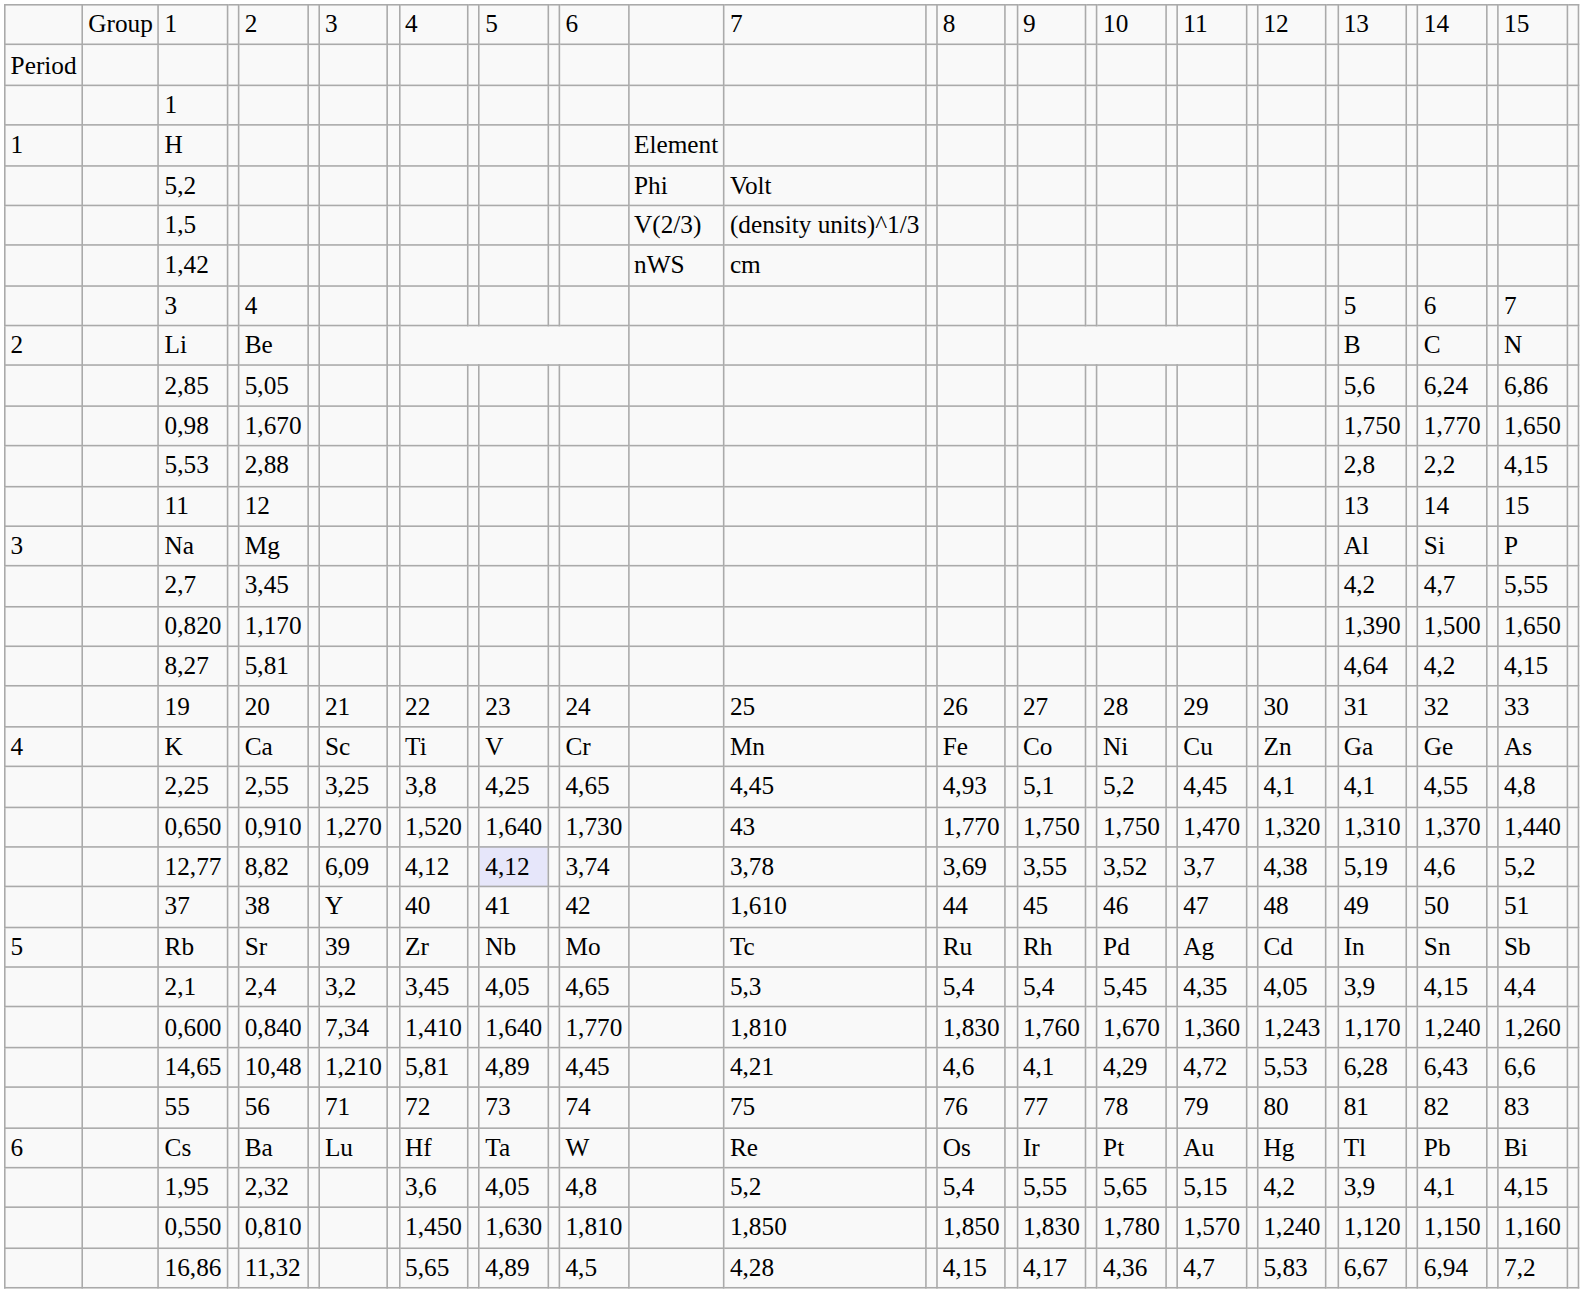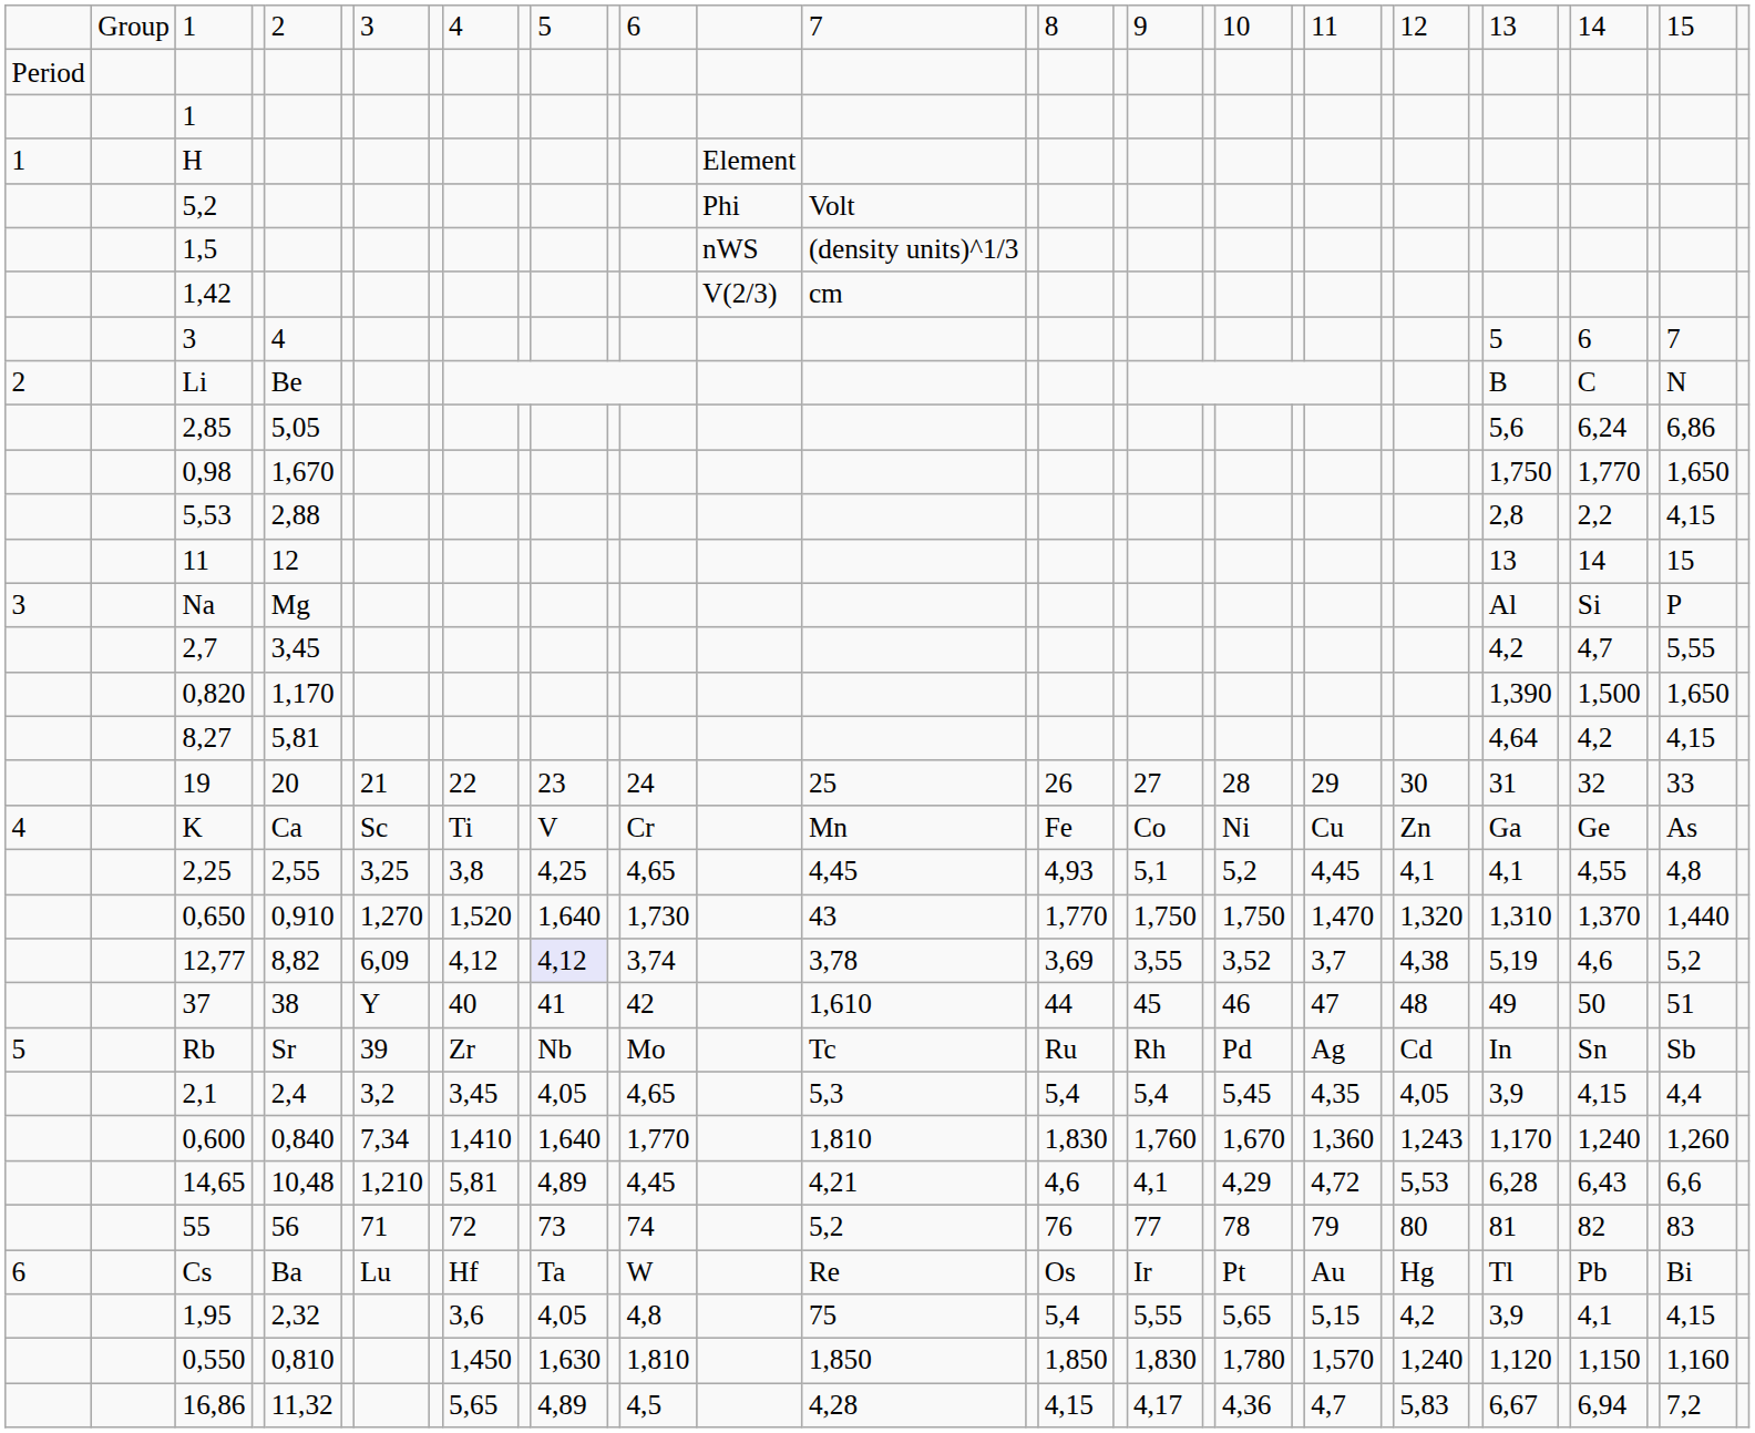 <table class="wikitable">
 <tr>
 <td></td>
 <td>Group</td>
 <td>1</td>
 <td></td>
 <td>2</td>
 <td></td>
 <td>3</td>
 <td></td>
 <td>4</td>
 <td></td>
 <td>5</td>
 <td></td>
 <td>6</td>
 <td></td>
 <td>7</td>
 <td></td>
 <td>8</td>
 <td></td>
 <td>9</td>
 <td></td>
 <td>10</td>
 <td></td>
 <td>11</td>
 <td></td>
 <td>12</td>
 <td></td>
 <td>13</td>
 <td></td>
 <td>14</td>
 <td></td>
 <td>15</td>
 <td></td>
 </tr>
 <tr>
 <td>Period</td>
 <td></td>
 <td></td>
 <td></td>
 <td></td>
 <td></td>
 <td></td>
 <td></td>
 <td></td>
 <td></td>
 <td></td>
 <td></td>
 <td></td>
 <td></td>
 <td></td>
 <td></td>
 <td></td>
 <td></td>
 <td></td>
 <td></td>
 <td></td>
 <td></td>
 <td></td>
 <td></td>
 <td></td>
 <td></td>
 <td></td>
 <td></td>
 <td></td>
 <td></td>
 <td></td>
 <td></td>
 </tr>
 <tr>
 <td></td>
 <td></td>
 <td>1</td>
 <td></td>
 <td></td>
 <td></td>
 <td></td>
 <td></td>
 <td></td>
 <td></td>
 <td></td>
 <td></td>
 <td></td>
 <td></td>
 <td></td>
 <td></td>
 <td></td>
 <td></td>
 <td></td>
 <td></td>
 <td></td>
 <td></td>
 <td></td>
 <td></td>
 <td></td>
 <td></td>
 <td></td>
 <td></td>
 <td></td>
 <td></td>
 <td></td>
 <td></td>
 </tr>
 <tr>
 <td>1</td>
 <td></td>
 <td>H</td>
 <td></td>
 <td></td>
 <td></td>
 <td></td>
 <td></td>
 <td></td>
 <td></td>
 <td></td>
 <td></td>
 <td></td>
 <td>Element</td>
 <td></td>
 <td></td>
 <td></td>
 <td></td>
 <td></td>
 <td></td>
 <td></td>
 <td></td>
 <td></td>
 <td></td>
 <td></td>
 <td></td>
 <td></td>
 <td></td>
 <td></td>
 <td></td>
 <td></td>
 <td></td>
 </tr>
 <tr>
 <td></td>
 <td></td>
 <td>5,2</td>
 <td></td>
 <td></td>
 <td></td>
 <td></td>
 <td></td>
 <td></td>
 <td></td>
 <td></td>
 <td></td>
 <td></td>
 <td>Phi</td>
 <td>Volt</td>
 <td></td>
 <td></td>
 <td></td>
 <td></td>
 <td></td>
 <td></td>
 <td></td>
 <td></td>
 <td></td>
 <td></td>
 <td></td>
 <td></td>
 <td></td>
 <td></td>
 <td></td>
 <td></td>
 <td></td>
 </tr>
 <tr>
 <td></td>
 <td></td>
 <td>1,5</td>
 <td></td>
 <td></td>
 <td></td>
 <td></td>
 <td></td>
 <td></td>
 <td></td>
 <td></td>
 <td></td>
 <td></td>
-<td>V(2/3)</td>
+<td>nWS</td>
 <td>(density units)^1/3</td>
 <td></td>
 <td></td>
 <td></td>
 <td></td>
 <td></td>
 <td></td>
 <td></td>
 <td></td>
 <td></td>
 <td></td>
 <td></td>
 <td></td>
 <td></td>
 <td></td>
 <td></td>
 <td></td>
 <td></td>
 </tr>
 <tr>
 <td></td>
 <td></td>
 <td>1,42</td>
 <td></td>
 <td></td>
 <td></td>
 <td></td>
 <td></td>
 <td></td>
 <td></td>
 <td></td>
 <td></td>
 <td></td>
-<td>nWS</td>
+<td>V(2/3)</td>
 <td>cm</td>
 <td></td>
 <td></td>
 <td></td>
 <td></td>
 <td></td>
 <td></td>
 <td></td>
 <td></td>
 <td></td>
 <td></td>
 <td></td>
 <td></td>
 <td></td>
 <td></td>
 <td></td>
 <td></td>
 <td></td>
 </tr>
 <tr>
 <td></td>
 <td></td>
 <td>3</td>
 <td></td>
 <td>4</td>
 <td></td>
 <td></td>
 <td></td>
 <td></td>
 <td></td>
 <td></td>
 <td></td>
 <td></td>
 <td></td>
 <td></td>
 <td></td>
 <td></td>
 <td></td>
 <td></td>
 <td></td>
 <td></td>
 <td></td>
 <td></td>
 <td></td>
 <td></td>
 <td></td>
 <td>5</td>
 <td></td>
 <td>6</td>
 <td></td>
 <td>7</td>
 <td></td>
 </tr>
 <tr>
 <td>2</td>
 <td></td>
 <td>Li</td>
 <td></td>
 <td>Be</td>
 <td></td>
 <td></td>
 <td></td>
 <td colspan="5"></td>
 <td></td>
 <td></td>
 <td></td>
 <td></td>
 <td></td>
 <td colspan="5"></td>
 <td></td>
 <td></td>
 <td></td>
 <td>B</td>
 <td></td>
 <td>C</td>
 <td></td>
 <td>N</td>
 <td></td>
 </tr>
 <tr>
 <td></td>
 <td></td>
 <td>2,85</td>
 <td></td>
 <td>5,05</td>
 <td></td>
 <td></td>
 <td></td>
 <td></td>
 <td></td>
 <td></td>
 <td></td>
 <td></td>
 <td></td>
 <td></td>
 <td></td>
 <td></td>
 <td></td>
 <td></td>
 <td></td>
 <td></td>
 <td></td>
 <td></td>
 <td></td>
 <td></td>
 <td></td>
 <td>5,6</td>
 <td></td>
 <td>6,24</td>
 <td></td>
 <td>6,86</td>
 <td></td>
 </tr>
 <tr>
 <td></td>
 <td></td>
 <td>0,98</td>
 <td></td>
 <td>1,670</td>
 <td></td>
 <td></td>
 <td></td>
 <td></td>
 <td></td>
 <td></td>
 <td></td>
 <td></td>
 <td></td>
 <td></td>
 <td></td>
 <td></td>
 <td></td>
 <td></td>
 <td></td>
 <td></td>
 <td></td>
 <td></td>
 <td></td>
 <td></td>
 <td></td>
 <td>1,750</td>
 <td></td>
 <td>1,770</td>
 <td></td>
 <td>1,650</td>
 <td></td>
 </tr>
 <tr>
 <td></td>
 <td></td>
 <td>5,53</td>
 <td></td>
 <td>2,88</td>
 <td></td>
 <td></td>
 <td></td>
 <td></td>
 <td></td>
 <td></td>
 <td></td>
 <td></td>
 <td></td>
 <td></td>
 <td></td>
 <td></td>
 <td></td>
 <td></td>
 <td></td>
 <td></td>
 <td></td>
 <td></td>
 <td></td>
 <td></td>
 <td></td>
 <td>2,8</td>
 <td></td>
 <td>2,2</td>
 <td></td>
 <td>4,15</td>
 <td></td>
 </tr>
 <tr>
 <td></td>
 <td></td>
 <td>11</td>
 <td></td>
 <td>12</td>
 <td></td>
 <td></td>
 <td></td>
 <td></td>
 <td></td>
 <td></td>
 <td></td>
 <td></td>
 <td></td>
 <td></td>
 <td></td>
 <td></td>
 <td></td>
 <td></td>
 <td></td>
 <td></td>
 <td></td>
 <td></td>
 <td></td>
 <td></td>
 <td></td>
 <td>13</td>
 <td></td>
 <td>14</td>
 <td></td>
 <td>15</td>
 <td></td>
 </tr>
 <tr>
 <td>3</td>
 <td></td>
 <td>Na</td>
 <td></td>
 <td>Mg</td>
 <td></td>
 <td></td>
 <td></td>
 <td></td>
 <td></td>
 <td></td>
 <td></td>
 <td></td>
 <td></td>
 <td></td>
 <td></td>
 <td></td>
 <td></td>
 <td></td>
 <td></td>
 <td></td>
 <td></td>
 <td></td>
 <td></td>
 <td></td>
 <td></td>
 <td>Al</td>
 <td></td>
 <td>Si</td>
 <td></td>
 <td>P</td>
 <td></td>
 </tr>
 <tr>
 <td></td>
 <td></td>
 <td>2,7</td>
 <td></td>
 <td>3,45</td>
 <td></td>
 <td></td>
 <td></td>
 <td></td>
 <td></td>
 <td></td>
 <td></td>
 <td></td>
 <td></td>
 <td></td>
 <td></td>
 <td></td>
 <td></td>
 <td></td>
 <td></td>
 <td></td>
 <td></td>
 <td></td>
 <td></td>
 <td></td>
 <td></td>
 <td>4,2</td>
 <td></td>
 <td>4,7</td>
 <td></td>
 <td>5,55</td>
 <td></td>
 </tr>
 <tr>
 <td></td>
 <td></td>
 <td>0,820</td>
 <td></td>
 <td>1,170</td>
 <td></td>
 <td></td>
 <td></td>
 <td></td>
 <td></td>
 <td></td>
 <td></td>
 <td></td>
 <td></td>
 <td></td>
 <td></td>
 <td></td>
 <td></td>
 <td></td>
 <td></td>
 <td></td>
 <td></td>
 <td></td>
 <td></td>
 <td></td>
 <td></td>
 <td>1,390</td>
 <td></td>
 <td>1,500</td>
 <td></td>
 <td>1,650</td>
 <td></td>
 </tr>
 <tr>
 <td></td>
 <td></td>
 <td>8,27</td>
 <td></td>
 <td>5,81</td>
 <td></td>
 <td></td>
 <td></td>
 <td></td>
 <td></td>
 <td></td>
 <td></td>
 <td></td>
 <td></td>
 <td></td>
 <td></td>
 <td></td>
 <td></td>
 <td></td>
 <td></td>
 <td></td>
 <td></td>
 <td></td>
 <td></td>
 <td></td>
 <td></td>
 <td>4,64</td>
 <td></td>
 <td>4,2</td>
 <td></td>
 <td>4,15</td>
 <td></td>
 </tr>
 <tr>
 <td></td>
 <td></td>
 <td>19</td>
 <td></td>
 <td>20</td>
 <td></td>
 <td>21</td>
 <td></td>
 <td>22</td>
 <td></td>
 <td>23</td>
 <td></td>
 <td>24</td>
 <td></td>
 <td>25</td>
 <td></td>
 <td>26</td>
 <td></td>
 <td>27</td>
 <td></td>
 <td>28</td>
 <td></td>
 <td>29</td>
 <td></td>
 <td>30</td>
 <td></td>
 <td>31</td>
 <td></td>
 <td>32</td>
 <td></td>
 <td>33</td>
 <td></td>
 </tr>
 <tr>
 <td>4</td>
 <td></td>
 <td>K</td>
 <td></td>
 <td>Ca</td>
 <td></td>
 <td>Sc</td>
 <td></td>
 <td>Ti</td>
 <td></td>
 <td>V</td>
 <td></td>
 <td>Cr</td>
 <td></td>
 <td>Mn</td>
 <td></td>
 <td>Fe</td>
 <td></td>
 <td>Co</td>
 <td></td>
 <td>Ni</td>
 <td></td>
 <td>Cu</td>
 <td></td>
 <td>Zn</td>
 <td></td>
 <td>Ga</td>
 <td></td>
 <td>Ge</td>
 <td></td>
 <td>As</td>
 <td></td>
 </tr>
 <tr>
 <td></td>
 <td></td>
 <td>2,25</td>
 <td></td>
 <td>2,55</td>
 <td></td>
 <td>3,25</td>
 <td></td>
 <td>3,8</td>
 <td></td>
 <td>4,25</td>
 <td></td>
 <td>4,65</td>
 <td></td>
 <td>4,45</td>
 <td></td>
 <td>4,93</td>
 <td></td>
 <td>5,1</td>
 <td></td>
 <td>5,2</td>
 <td></td>
 <td>4,45</td>
 <td></td>
 <td>4,1</td>
 <td></td>
 <td>4,1</td>
 <td></td>
 <td>4,55</td>
 <td></td>
 <td>4,8</td>
 <td></td>
 </tr>
 <tr>
 <td></td>
 <td></td>
 <td>0,650</td>
 <td></td>
 <td>0,910</td>
 <td></td>
 <td>1,270</td>
 <td></td>
 <td>1,520</td>
 <td></td>
 <td>1,640</td>
 <td></td>
 <td>1,730</td>
 <td></td>
 <td>43</td>
 <td></td>
 <td>1,770</td>
 <td></td>
 <td>1,750</td>
 <td></td>
 <td>1,750</td>
 <td></td>
 <td>1,470</td>
 <td></td>
 <td>1,320</td>
 <td></td>
 <td>1,310</td>
 <td></td>
 <td>1,370</td>
 <td></td>
 <td>1,440</td>
 <td></td>
 </tr>
 <tr>
 <td></td>
 <td></td>
 <td>12,77</td>
 <td></td>
 <td>8,82</td>
 <td></td>
 <td>6,09</td>
 <td></td>
 <td>4,12</td>
 <td></td>
 <td style="background: lavender;">4,12</td>
 <td></td>
 <td>3,74</td>
 <td></td>
 <td>3,78</td>
 <td></td>
 <td>3,69</td>
 <td></td>
 <td>3,55</td>
 <td></td>
 <td>3,52</td>
 <td></td>
 <td>3,7</td>
 <td></td>
 <td>4,38</td>
 <td></td>
 <td>5,19</td>
 <td></td>
 <td>4,6</td>
 <td></td>
 <td>5,2</td>
 <td></td>
 </tr>
 <tr>
 <td></td>
 <td></td>
 <td>37</td>
 <td></td>
 <td>38</td>
 <td></td>
 <td>Y</td>
 <td></td>
 <td>40</td>
 <td></td>
 <td>41</td>
 <td></td>
 <td>42</td>
 <td></td>
 <td>1,610</td>
 <td></td>
 <td>44</td>
 <td></td>
 <td>45</td>
 <td></td>
 <td>46</td>
 <td></td>
 <td>47</td>
 <td></td>
 <td>48</td>
 <td></td>
 <td>49</td>
 <td></td>
 <td>50</td>
 <td></td>
 <td>51</td>
 <td></td>
 </tr>
 <tr>
 <td>5</td>
 <td></td>
 <td>Rb</td>
 <td></td>
 <td>Sr</td>
 <td></td>
 <td>39</td>
 <td></td>
 <td>Zr</td>
 <td></td>
 <td>Nb</td>
 <td></td>
 <td>Mo</td>
 <td></td>
 <td>Tc</td>
 <td></td>
 <td>Ru</td>
 <td></td>
 <td>Rh</td>
 <td></td>
 <td>Pd</td>
 <td></td>
 <td>Ag</td>
 <td></td>
 <td>Cd</td>
 <td></td>
 <td>In</td>
 <td></td>
 <td>Sn</td>
 <td></td>
 <td>Sb</td>
 <td></td>
 </tr>
 <tr>
 <td></td>
 <td></td>
 <td>2,1</td>
 <td></td>
 <td>2,4</td>
 <td></td>
 <td>3,2</td>
 <td></td>
 <td>3,45</td>
 <td></td>
 <td>4,05</td>
 <td></td>
 <td>4,65</td>
 <td></td>
 <td>5,3</td>
 <td></td>
 <td>5,4</td>
 <td></td>
 <td>5,4</td>
 <td></td>
 <td>5,45</td>
 <td></td>
 <td>4,35</td>
 <td></td>
 <td>4,05</td>
 <td></td>
 <td>3,9</td>
 <td></td>
 <td>4,15</td>
 <td></td>
 <td>4,4</td>
 <td></td>
 </tr>
 <tr>
 <td></td>
 <td></td>
 <td>0,600</td>
 <td></td>
 <td>0,840</td>
 <td></td>
 <td>7,34</td>
 <td></td>
 <td>1,410</td>
 <td></td>
 <td>1,640</td>
 <td></td>
 <td>1,770</td>
 <td></td>
 <td>1,810</td>
 <td></td>
 <td>1,830</td>
 <td></td>
 <td>1,760</td>
 <td></td>
 <td>1,670</td>
 <td></td>
 <td>1,360</td>
 <td></td>
 <td>1,243</td>
 <td></td>
 <td>1,170</td>
 <td></td>
 <td>1,240</td>
 <td></td>
 <td>1,260</td>
 <td></td>
 </tr>
 <tr>
 <td></td>
 <td></td>
 <td>14,65</td>
 <td></td>
 <td>10,48</td>
 <td></td>
 <td>1,210</td>
 <td></td>
 <td>5,81</td>
 <td></td>
 <td>4,89</td>
 <td></td>
 <td>4,45</td>
 <td></td>
 <td>4,21</td>
 <td></td>
 <td>4,6</td>
 <td></td>
 <td>4,1</td>
 <td></td>
 <td>4,29</td>
 <td></td>
 <td>4,72</td>
 <td></td>
 <td>5,53</td>
 <td></td>
 <td>6,28</td>
 <td></td>
 <td>6,43</td>
 <td></td>
 <td>6,6</td>
 <td></td>
 </tr>
 <tr>
 <td></td>
 <td></td>
 <td>55</td>
 <td></td>
 <td>56</td>
 <td></td>
 <td>71</td>
 <td></td>
 <td>72</td>
 <td></td>
 <td>73</td>
 <td></td>
 <td>74</td>
 <td></td>
-<td>75</td>
+<td>5,2</td>
 <td></td>
 <td>76</td>
 <td></td>
 <td>77</td>
 <td></td>
 <td>78</td>
 <td></td>
 <td>79</td>
 <td></td>
 <td>80</td>
 <td></td>
 <td>81</td>
 <td></td>
 <td>82</td>
 <td></td>
 <td>83</td>
 <td></td>
 </tr>
 <tr>
 <td>6</td>
 <td></td>
 <td>Cs</td>
 <td></td>
 <td>Ba</td>
 <td></td>
 <td>Lu</td>
 <td></td>
 <td>Hf</td>
 <td></td>
 <td>Ta</td>
 <td></td>
 <td>W</td>
 <td></td>
 <td>Re</td>
 <td></td>
 <td>Os</td>
 <td></td>
 <td>Ir</td>
 <td></td>
 <td>Pt</td>
 <td></td>
 <td>Au</td>
 <td></td>
 <td>Hg</td>
 <td></td>
 <td>Tl</td>
 <td></td>
 <td>Pb</td>
 <td></td>
 <td>Bi</td>
 <td></td>
 </tr>
 <tr>
 <td></td>
 <td></td>
 <td>1,95</td>
 <td></td>
 <td>2,32</td>
 <td></td>
 <td></td>
 <td></td>
 <td>3,6</td>
 <td></td>
 <td>4,05</td>
 <td></td>
 <td>4,8</td>
 <td></td>
-<td>5,2</td>
+<td>75</td>
 <td></td>
 <td>5,4</td>
 <td></td>
 <td>5,55</td>
 <td></td>
 <td>5,65</td>
 <td></td>
 <td>5,15</td>
 <td></td>
 <td>4,2</td>
 <td></td>
 <td>3,9</td>
 <td></td>
 <td>4,1</td>
 <td></td>
 <td>4,15</td>
 <td></td>
 </tr>
 <tr>
 <td></td>
 <td></td>
 <td>0,550</td>
 <td></td>
 <td>0,810</td>
 <td></td>
 <td></td>
 <td></td>
 <td>1,450</td>
 <td></td>
 <td>1,630</td>
 <td></td>
 <td>1,810</td>
 <td></td>
 <td>1,850</td>
 <td></td>
 <td>1,850</td>
 <td></td>
 <td>1,830</td>
 <td></td>
 <td>1,780</td>
 <td></td>
 <td>1,570</td>
 <td></td>
 <td>1,240</td>
 <td></td>
 <td>1,120</td>
 <td></td>
 <td>1,150</td>
 <td></td>
 <td>1,160</td>
 <td></td>
 </tr>
 <tr>
 <td></td>
 <td></td>
 <td>16,86</td>
 <td></td>
 <td>11,32</td>
 <td></td>
 <td></td>
 <td></td>
 <td>5,65</td>
 <td></td>
 <td>4,89</td>
 <td></td>
 <td>4,5</td>
 <td></td>
 <td>4,28</td>
 <td></td>
 <td>4,15</td>
 <td></td>
 <td>4,17</td>
 <td></td>
 <td>4,36</td>
 <td></td>
 <td>4,7</td>
 <td></td>
 <td>5,83</td>
 <td></td>
 <td>6,67</td>
 <td></td>
 <td>6,94</td>
 <td></td>
 <td>7,2</td>
 <td></td>
 </tr>
 </table>
